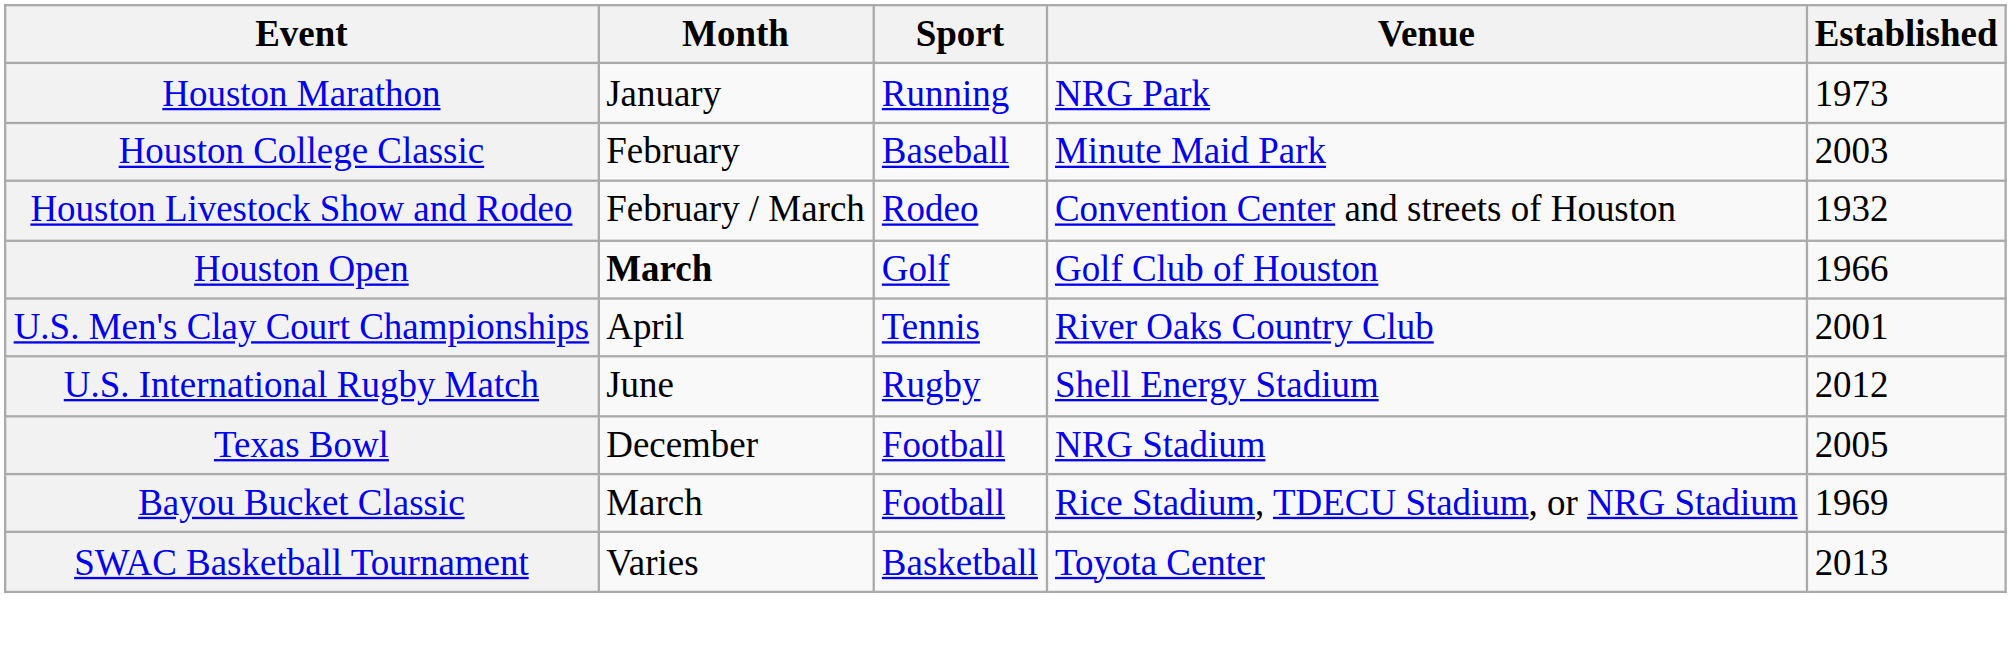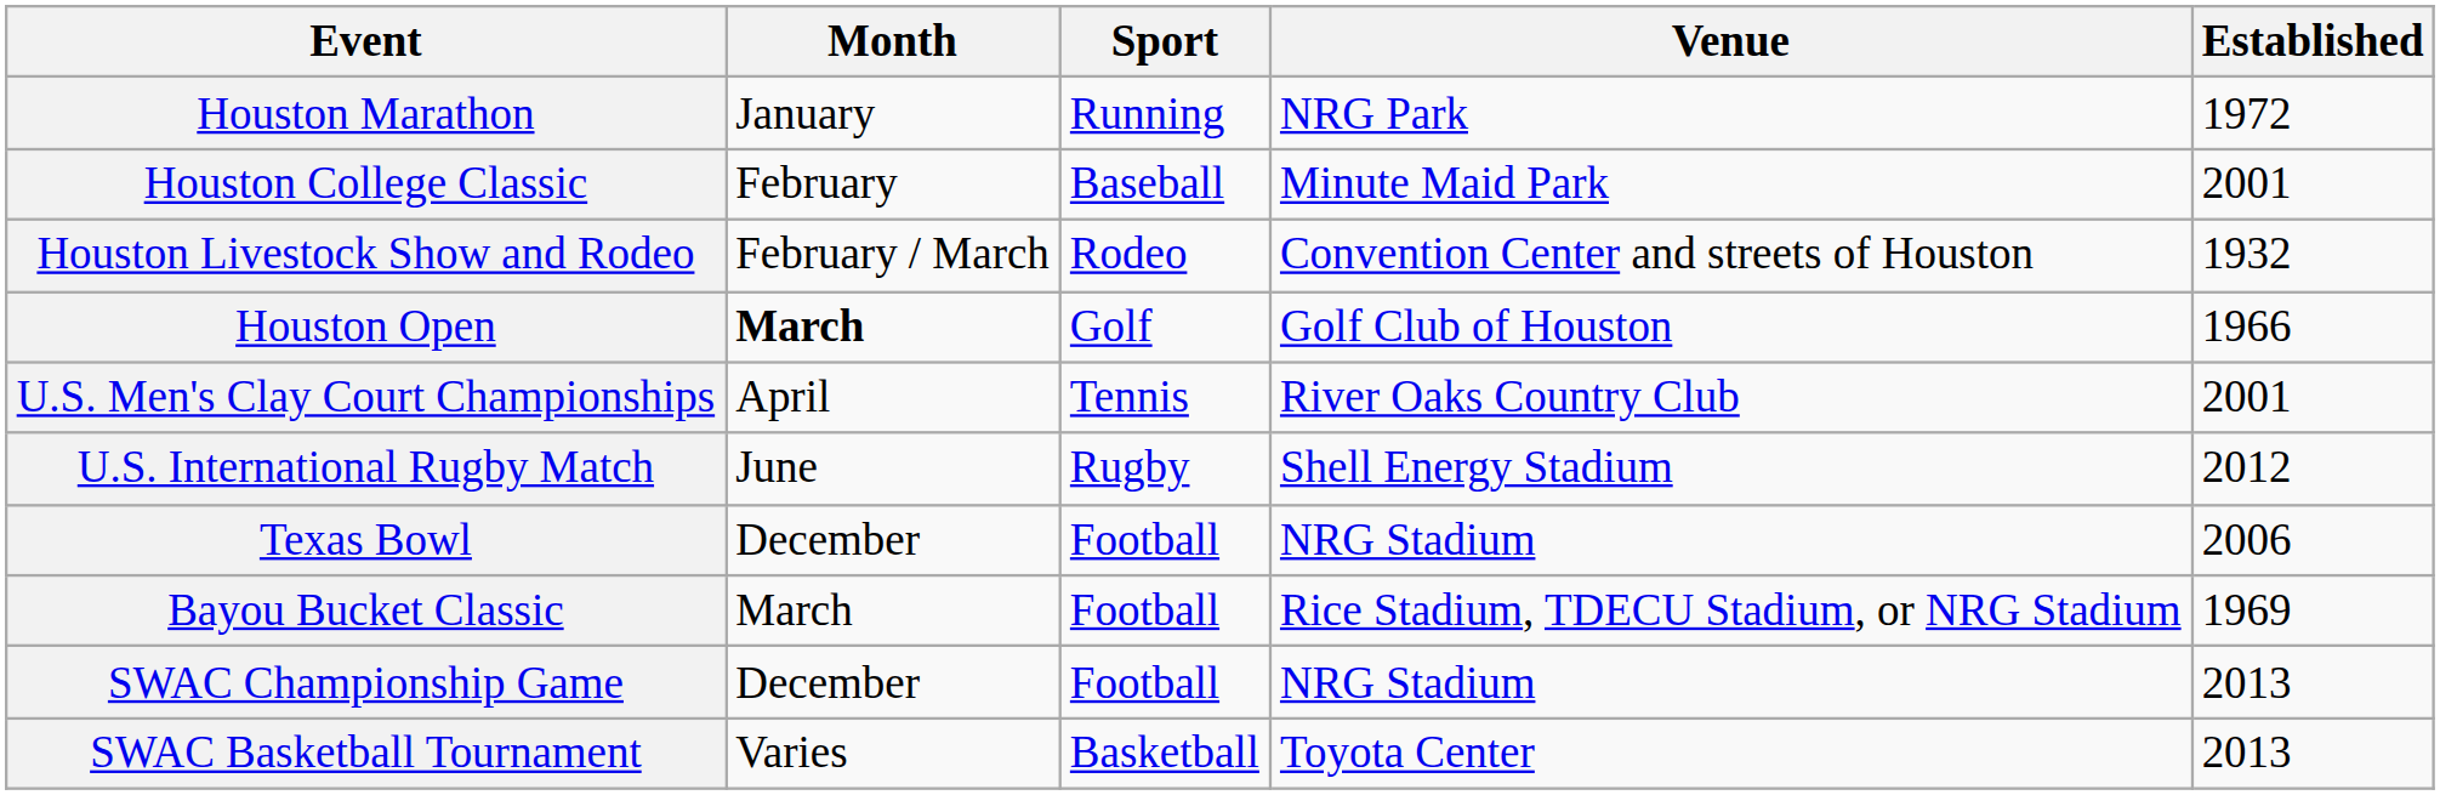 <table class="wikitable sortable">
 <tr>
 <th scope="col">Event</th>
 <th scope="col">Month</th>
 <th scope="col">Sport</th>
 <th scope="col">Venue</th>
 <th scope="col">Established</th>
 </tr>
 <tr>
 <th scope="row" style="font-weight: normal;"><a href='#'>Houston Marathon</a></th>
 <td>January</td>
 <td><a href='#'>Running</a></td>
 <td><a href='#'>NRG Park</a></td>
-<td>1973</td>
+<td>1972</td>
 </tr>
 <tr>
 <th scope="row" style="font-weight: normal;"><a href='#'>Houston College Classic</a></th>
 <td>February</td>
 <td><a href='#'>Baseball</a></td>
 <td><a href='#'>Minute Maid Park</a></td>
-<td>2003</td>
+<td>2001</td>
 </tr>
 <tr>
 <th scope="row" style="font-weight: normal;"><a href='#'>Houston Livestock Show and Rodeo</a></th>
 <td>February / March</td>
 <td><a href='#'>Rodeo</a></td>
 <td><a href='#'>Convention Center</a> and streets of Houston</td>
 <td>1932</td>
 </tr>
 <tr>
 <th scope="row" style="font-weight: normal;"><a href='#'>Houston Open</a></th>
 <td><strong>March</strong></td>
 <td><a href='#'>Golf</a></td>
 <td><a href='#'>Golf Club of Houston</a></td>
 <td>1966</td>
 </tr>
 <tr>
 <th scope="row" style="font-weight: normal;"><a href='#'>U.S. Men's Clay Court Championships</a></th>
 <td>April</td>
 <td><a href='#'>Tennis</a></td>
 <td><a href='#'>River Oaks Country Club</a></td>
 <td>2001</td>
 </tr>
 <tr>
 <th scope="row" style="font-weight: normal;"><a href='#'>U.S. International Rugby Match</a></th>
 <td>June</td>
 <td><a href='#'>Rugby</a></td>
 <td><a href='#'>Shell Energy Stadium</a></td>
 <td>2012</td>
 </tr>
 <tr>
 <th scope="row" style="font-weight: normal;"><a href='#'>Texas Bowl</a></th>
 <td>December</td>
 <td><a href='#'>Football</a></td>
 <td><a href='#'>NRG Stadium</a></td>
-<td>2005</td>
+<td>2006</td>
 </tr>
 <tr>
 <th scope="row" style="font-weight: normal;"><a href='#'>Bayou Bucket Classic</a></th>
 <td>March</td>
 <td><a href='#'>Football</a></td>
 <td><a href='#'>Rice Stadium</a>, <a href='#'>TDECU Stadium</a>, or <a href='#'>NRG Stadium</a></td>
 <td>1969</td>
 </tr>
 <tr>
+<th scope="row" style="font-weight: normal;"><a href='#'>SWAC Championship Game</a></th>
+<td>December</td>
+<td><a href='#'>Football</a></td>
+<td><a href='#'>NRG Stadium</a></td>
+<td>2013</td>
+</tr>
+<tr>
 <th scope="row" style="font-weight: normal;"><a href='#'>SWAC Basketball Tournament</a></th>
 <td>Varies</td>
 <td><a href='#'>Basketball</a></td>
 <td><a href='#'>Toyota Center</a></td>
 <td>2013</td>
 </tr>
 </table>
